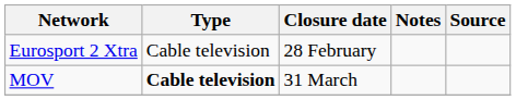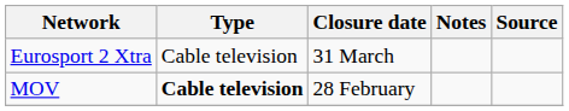 <table class="wikitable sortable">
 <tr>
 <th>Network</th>
 <th>Type</th>
 <th>Closure date</th>
 <th>Notes</th>
 <th>Source</th>
 </tr>
 <tr>
 <td><a href='#'>Eurosport 2 Xtra</a></td>
 <td>Cable television</td>
-<td>28 February</td>
+<td>31 March</td>
 <td></td>
 <td></td>
 </tr>
 <tr>
 <td><a href='#'>MOV</a></td>
 <td><strong>Cable television</strong></td>
-<td>31 March</td>
+<td>28 February</td>
 <td></td>
 <td></td>
 </tr>
 <tr>
 </tr>
 </table>
